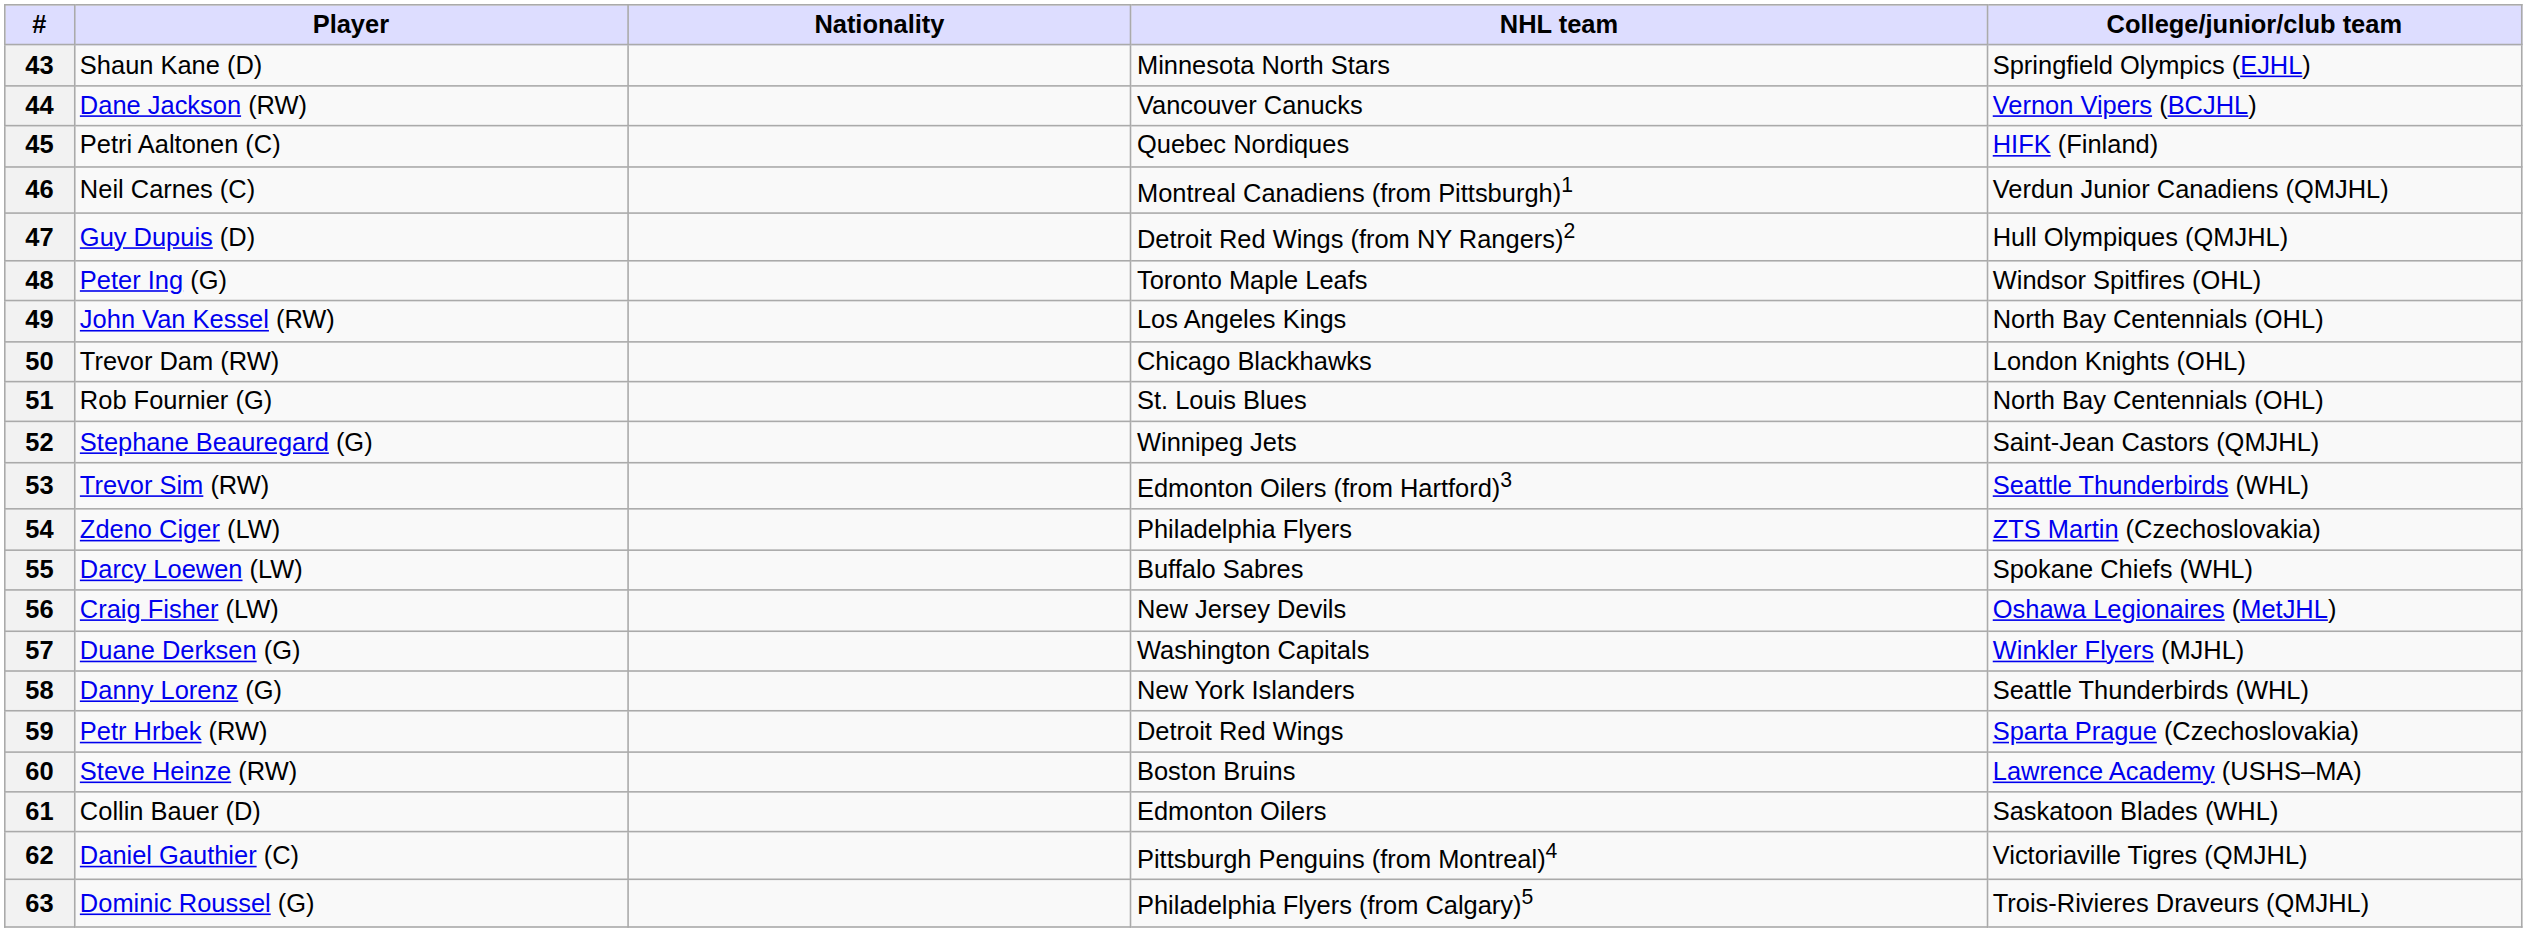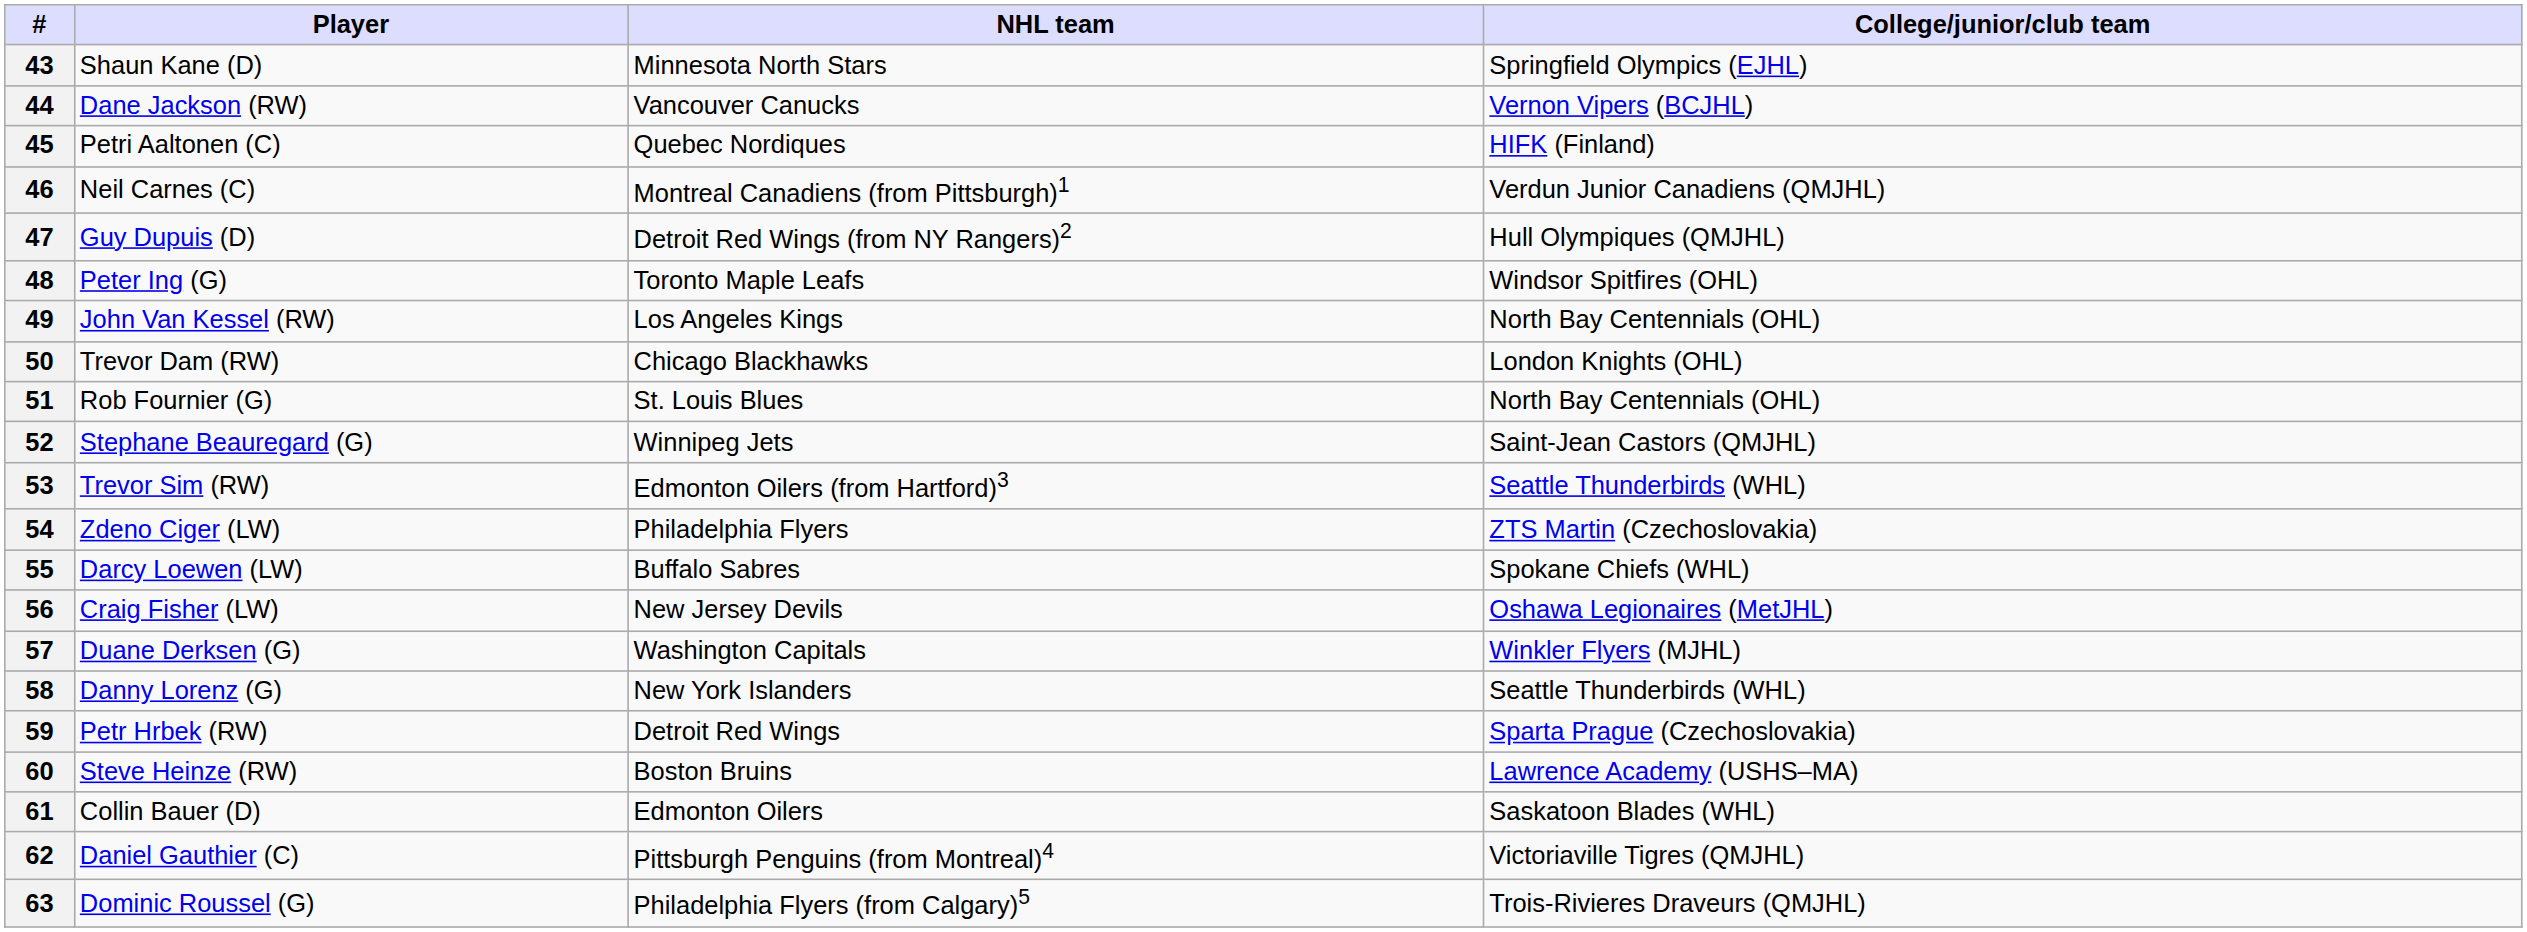 <table class="wikitable" style="width: 100%">
 <tr>
 <th style="background:#ddf; width:2.75%;">#</th>
 <th style="background:#ddf; width:22.0%;">Player</th>
-<th style="background:#ddf; width:20.0%;">Nationality</th>
 <th style="background:#ddf; width:34.0%;">NHL team</th>
 <th style="background:#ddf; width:100.0%;">College/junior/club team</th>
 </tr>
 <tr>
 <th>43</th>
 <td>Shaun Kane (D)</td>
-<td></td>
 <td>Minnesota North Stars</td>
 <td>Springfield Olympics (<a href='#'>EJHL</a>)</td>
 </tr>
 <tr>
 <th>44</th>
 <td><a href='#'>Dane Jackson</a> (RW)</td>
-<td></td>
 <td>Vancouver Canucks</td>
 <td><a href='#'>Vernon Vipers</a> (<a href='#'>BCJHL</a>)</td>
 </tr>
 <tr>
 <th>45</th>
 <td>Petri Aaltonen (C)</td>
-<td></td>
 <td>Quebec Nordiques</td>
 <td><a href='#'>HIFK</a> (Finland)</td>
 </tr>
 <tr>
 <th>46</th>
 <td>Neil Carnes (C)</td>
-<td></td>
 <td>Montreal Canadiens (from Pittsburgh)<sup>1</sup></td>
 <td>Verdun Junior Canadiens (QMJHL)</td>
 </tr>
 <tr>
 <th>47</th>
 <td><a href='#'>Guy Dupuis</a> (D)</td>
-<td></td>
 <td>Detroit Red Wings (from NY Rangers)<sup>2</sup></td>
 <td>Hull Olympiques (QMJHL)</td>
 </tr>
 <tr>
 <th>48</th>
 <td><a href='#'>Peter Ing</a> (G)</td>
-<td></td>
 <td>Toronto Maple Leafs</td>
 <td>Windsor Spitfires (OHL)</td>
 </tr>
 <tr>
 <th>49</th>
 <td><a href='#'>John Van Kessel</a> (RW)</td>
-<td></td>
 <td>Los Angeles Kings</td>
 <td>North Bay Centennials (OHL)</td>
 </tr>
 <tr>
 <th>50</th>
 <td>Trevor Dam (RW)</td>
-<td></td>
 <td>Chicago Blackhawks</td>
 <td>London Knights (OHL)</td>
 </tr>
 <tr>
 <th>51</th>
 <td>Rob Fournier (G)</td>
-<td></td>
 <td>St. Louis Blues</td>
 <td>North Bay Centennials (OHL)</td>
 </tr>
 <tr>
 <th>52</th>
 <td><a href='#'>Stephane Beauregard</a> (G)</td>
-<td></td>
 <td>Winnipeg Jets</td>
 <td>Saint-Jean Castors (QMJHL)</td>
 </tr>
 <tr>
 <th>53</th>
 <td><a href='#'>Trevor Sim</a> (RW)</td>
-<td></td>
 <td>Edmonton Oilers (from Hartford)<sup>3</sup></td>
 <td><a href='#'>Seattle Thunderbirds</a> (WHL)</td>
 </tr>
 <tr>
 <th>54</th>
 <td><a href='#'>Zdeno Ciger</a> (LW)</td>
-<td></td>
 <td>Philadelphia Flyers</td>
 <td><a href='#'>ZTS Martin</a> (Czechoslovakia)</td>
 </tr>
 <tr>
 <th>55</th>
 <td><a href='#'>Darcy Loewen</a> (LW)</td>
-<td></td>
 <td>Buffalo Sabres</td>
 <td>Spokane Chiefs (WHL)</td>
 </tr>
 <tr>
 <th>56</th>
 <td><a href='#'>Craig Fisher</a> (LW)</td>
-<td></td>
 <td>New Jersey Devils</td>
 <td><a href='#'>Oshawa Legionaires</a> (<a href='#'>MetJHL</a>)</td>
 </tr>
 <tr>
 <th>57</th>
 <td><a href='#'>Duane Derksen</a> (G)</td>
-<td></td>
 <td>Washington Capitals</td>
 <td><a href='#'>Winkler Flyers</a> (MJHL)</td>
 </tr>
 <tr>
 <th>58</th>
 <td><a href='#'>Danny Lorenz</a> (G)</td>
-<td></td>
 <td>New York Islanders</td>
 <td>Seattle Thunderbirds (WHL)</td>
 </tr>
 <tr>
 <th>59</th>
 <td><a href='#'>Petr Hrbek</a> (RW)</td>
-<td></td>
 <td>Detroit Red Wings</td>
 <td><a href='#'>Sparta Prague</a> (Czechoslovakia)</td>
 </tr>
 <tr>
 <th>60</th>
 <td><a href='#'>Steve Heinze</a> (RW)</td>
-<td></td>
 <td>Boston Bruins</td>
 <td><a href='#'>Lawrence Academy</a> (USHS–MA)</td>
 </tr>
 <tr>
 <th>61</th>
 <td>Collin Bauer (D)</td>
-<td></td>
 <td>Edmonton Oilers</td>
 <td>Saskatoon Blades (WHL)</td>
 </tr>
 <tr>
 <th>62</th>
 <td><a href='#'>Daniel Gauthier</a> (C)</td>
-<td></td>
 <td>Pittsburgh Penguins (from Montreal)<sup>4</sup></td>
 <td>Victoriaville Tigres (QMJHL)</td>
 </tr>
 <tr>
 <th>63</th>
 <td><a href='#'>Dominic Roussel</a> (G)</td>
-<td></td>
 <td>Philadelphia Flyers (from Calgary)<sup>5</sup></td>
 <td>Trois-Rivieres Draveurs (QMJHL)</td>
 </tr>
 </table>
